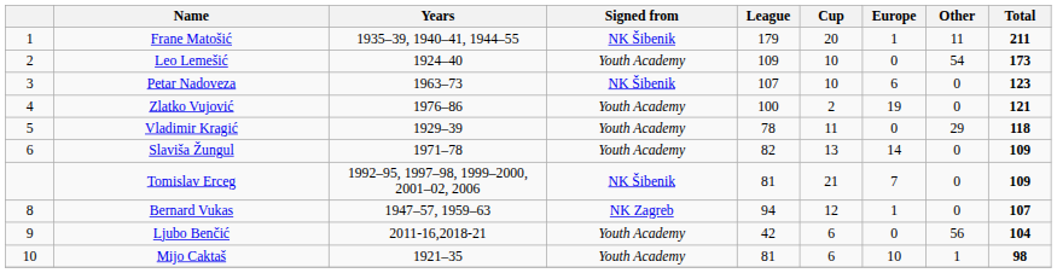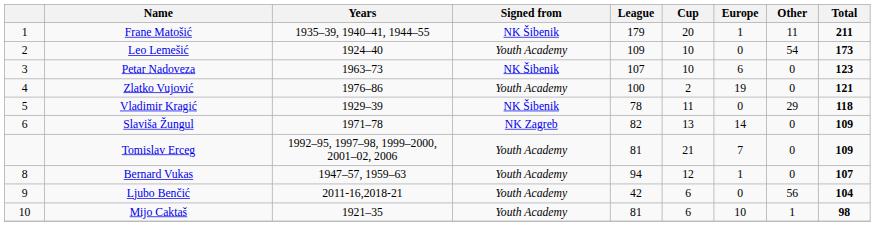 <table class="wikitable sortable" style="text-align:center;">
 <tr>
 <th style="width: 3em;"></th>
 <th style="width: 19em;">Name</th>
 <th style="width: 15em;">Years</th>
 <th style="width: 13em;">Signed from</th>
 <th style="width: 4em;">League</th>
 <th style="width:4em;">Cup</th>
 <th style="width: 4em;">Europe</th>
 <th style="width: 4em;">Other</th>
 <th style="width: 4em;">Total</th>
 </tr>
 <tr>
 <td>1</td>
 <td style="text-align:center;">  <a href='#'>Frane Matošić</a></td>
 <td>1935–39, 1940–41, 1944–55</td>
 <td><a href='#'>NK Šibenik</a></td>
 <td>179</td>
 <td>20</td>
 <td>1</td>
 <td>11</td>
 <td><strong>211</strong></td>
 </tr>
 <tr>
 <td>2</td>
 <td style="text-align:center;"> <a href='#'>Leo Lemešić</a></td>
 <td>1924–40</td>
 <td><em>Youth Academy</em></td>
 <td>109</td>
 <td>10</td>
 <td>0</td>
 <td>54</td>
 <td><strong>173</strong></td>
 </tr>
 <tr>
 <td>3</td>
 <td style="text-align:center;"> <a href='#'>Petar Nadoveza</a></td>
 <td>1963–73</td>
 <td><a href='#'>NK Šibenik</a></td>
 <td>107</td>
 <td>10</td>
 <td>6</td>
 <td>0</td>
 <td><strong>123</strong></td>
 </tr>
 <tr>
 <td>4</td>
 <td style="text-align:center;"> <a href='#'>Zlatko Vujović</a></td>
 <td>1976–86</td>
 <td><em>Youth Academy</em></td>
 <td>100</td>
 <td>2</td>
 <td>19</td>
 <td>0</td>
 <td><strong>121</strong></td>
 </tr>
 <tr>
 <td>5</td>
 <td style="text-align:center;"> <a href='#'>Vladimir Kragić</a></td>
 <td>1929–39</td>
-<td><em>Youth Academy</em></td>
+<td><a href='#'>NK Šibenik</a></td>
 <td>78</td>
 <td>11</td>
 <td>0</td>
 <td>29</td>
 <td><strong>118</strong></td>
 </tr>
 <tr>
 <td>6</td>
 <td style="text-align:center;"> <a href='#'>Slaviša Žungul</a></td>
 <td>1971–78</td>
-<td><em>Youth Academy</em></td>
+<td><a href='#'>NK Zagreb</a></td>
 <td>82</td>
 <td>13</td>
 <td>14</td>
 <td>0</td>
 <td><strong>109</strong></td>
 </tr>
 <tr>
 <td></td>
 <td style="text-align:center;"> <a href='#'>Tomislav Erceg</a></td>
 <td>1992–95, 1997–98, 1999–2000, 2001–02, 2006</td>
-<td><a href='#'>NK Šibenik</a></td>
+<td><em>Youth Academy</em></td>
 <td>81</td>
 <td>21</td>
 <td>7</td>
 <td>0</td>
 <td><strong>109</strong></td>
 </tr>
 <tr>
 <td>8</td>
 <td style="text-align:center;"> <a href='#'>Bernard Vukas</a></td>
 <td>1947–57, 1959–63</td>
-<td><a href='#'>NK Zagreb</a></td>
+<td><em>Youth Academy</em></td>
 <td>94</td>
 <td>12</td>
 <td>1</td>
 <td>0</td>
 <td><strong>107</strong></td>
 </tr>
 <tr>
 <td>9</td>
 <td style="text-align:center;"> <a href='#'>Ljubo Benčić</a></td>
 <td>2011-16,2018-21</td>
 <td><em>Youth Academy</em></td>
 <td>42</td>
 <td>6</td>
 <td>0</td>
 <td>56</td>
 <td><strong>104</strong></td>
 </tr>
 <tr>
 <td>10</td>
 <td style="text-align:center;"> <a href='#'>Mijo Caktaš</a></td>
 <td>1921–35</td>
 <td><em>Youth Academy</em></td>
 <td>81</td>
 <td>6</td>
 <td>10</td>
 <td>1</td>
 <td><strong>98</strong></td>
 </tr>
 <tr>
 </tr>
 </table>
